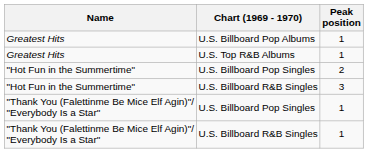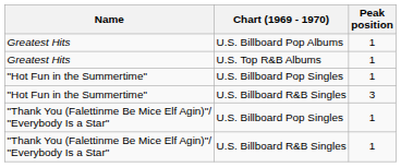 <table class="wikitable" border="1">
 <tr>
 <th align="left">Name</th>
 <th align="left">Chart (1969 - 1970)</th>
 <th align="center">Peak<br>position</th>
 </tr>
 <tr>
 <td><em>Greatest Hits</em></td>
 <td align="left">U.S. Billboard Pop Albums</td>
 <td align="center">1</td>
 </tr>
 <tr>
 <td><em>Greatest Hits</em></td>
 <td align="left">U.S. Top R&B Albums</td>
 <td align="center">1</td>
 </tr>
 <tr>
 <td>"Hot Fun in the Summertime"</td>
 <td align="left">U.S. Billboard Pop Singles</td>
-<td align="center">2</td>
+<td align="center">1</td>
 </tr>
 <tr>
 <td>"Hot Fun in the Summertime"</td>
 <td align="left">U.S. Billboard R&B Singles</td>
 <td align="center">3</td>
 </tr>
 <tr>
 <td>"Thank You (Falettinme Be Mice Elf Agin)"/<br>"Everybody Is a Star"</td>
 <td align="left">U.S. Billboard Pop Singles</td>
 <td align="center">1</td>
 </tr>
 <tr>
 <td>"Thank You (Falettinme Be Mice Elf Agin)"/<br>"Everybody Is a Star"</td>
 <td align="left">U.S. Billboard R&B Singles</td>
 <td align="center">1</td>
 </tr>
 </table>
